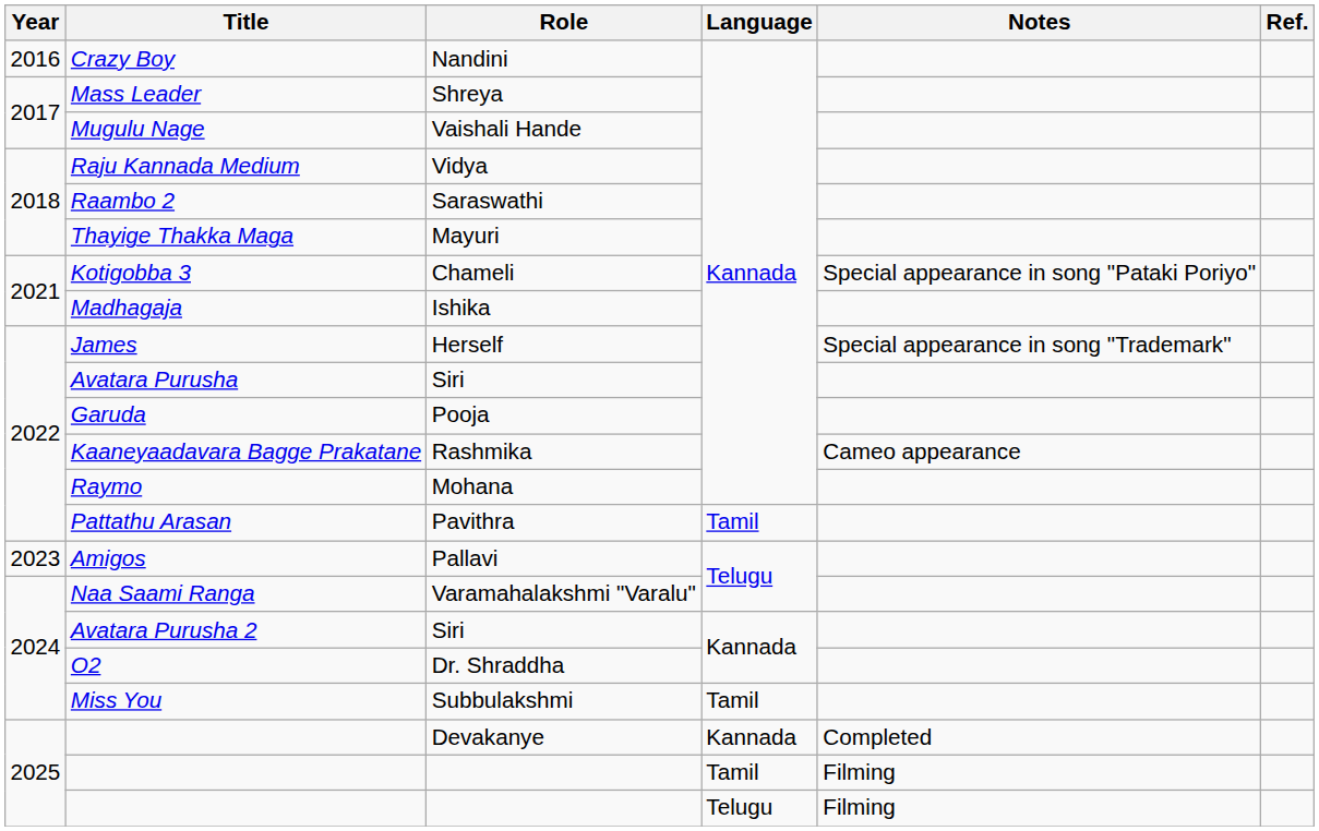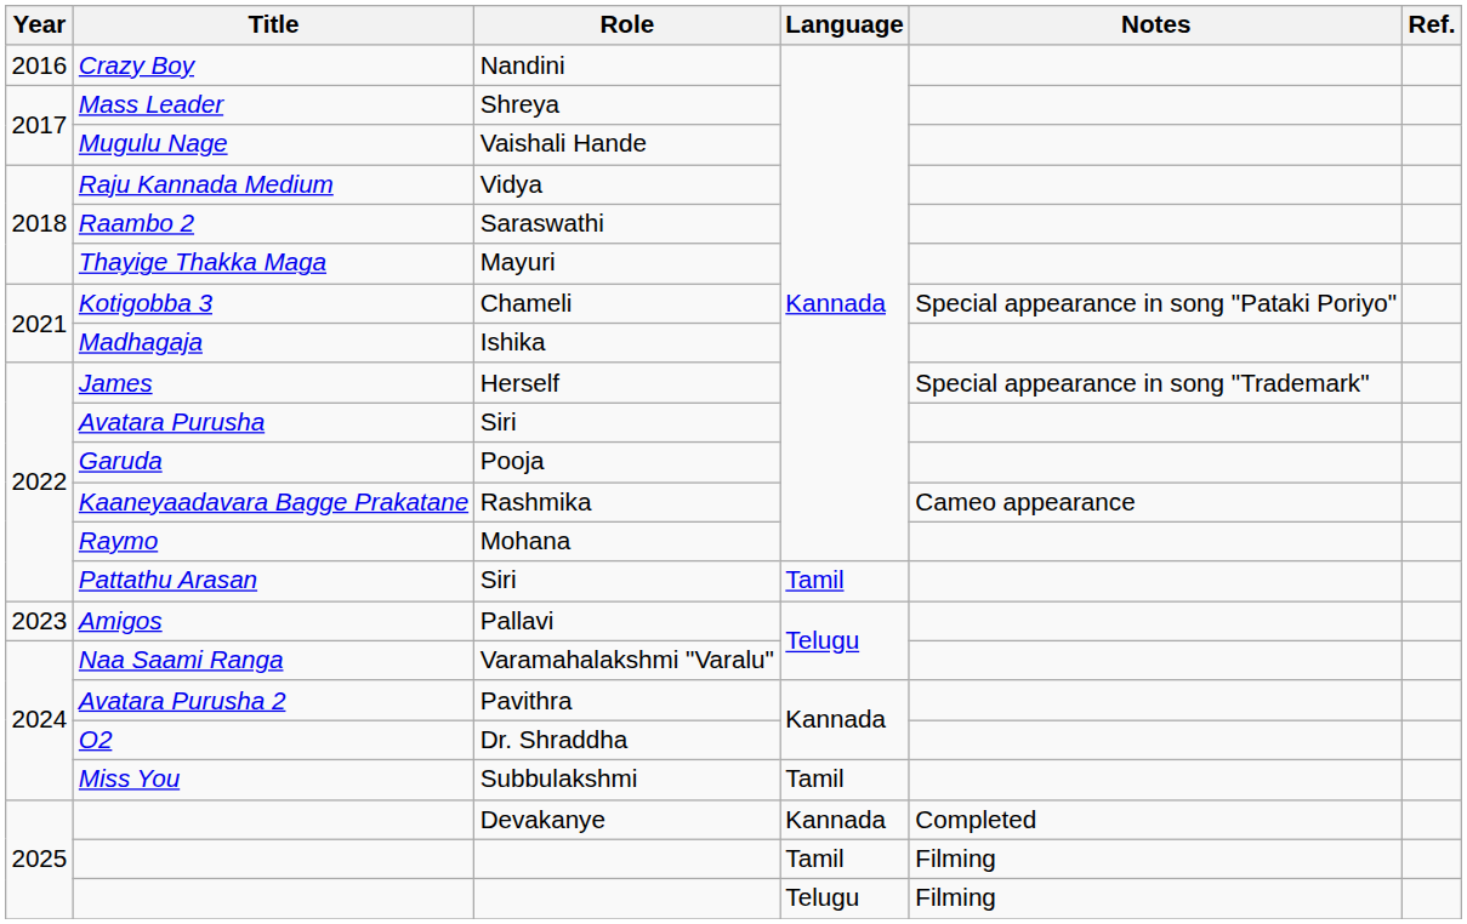 <table class="wikitable sortable">
 <tr>
 <th>Year</th>
 <th>Title</th>
 <th>Role</th>
 <th>Language</th>
 <th class="unsortable">Notes</th>
 <th class="unsortable">Ref.</th>
 </tr>
 <tr>
 <td>2016</td>
 <td><em><a href='#'>Crazy Boy</a></em></td>
 <td>Nandini</td>
 <td rowspan="13"><a href='#'>Kannada</a></td>
 <td></td>
 <td></td>
 </tr>
 <tr>
 <td rowspan=2>2017</td>
 <td><em><a href='#'>Mass Leader</a></em></td>
 <td>Shreya</td>
 <td></td>
 <td></td>
 </tr>
 <tr>
 <td><em><a href='#'>Mugulu Nage</a></em></td>
 <td>Vaishali Hande</td>
 <td></td>
 <td></td>
 </tr>
 <tr>
 <td rowspan=3>2018</td>
 <td><em><a href='#'>Raju Kannada Medium</a></em></td>
 <td>Vidya</td>
 <td></td>
 <td></td>
 </tr>
 <tr>
 <td><em><a href='#'>Raambo 2</a></em></td>
 <td>Saraswathi</td>
 <td></td>
 <td></td>
 </tr>
 <tr>
 <td><em><a href='#'>Thayige Thakka Maga</a></em></td>
 <td>Mayuri</td>
 <td></td>
 <td></td>
 </tr>
 <tr>
 <td rowspan=2>2021</td>
 <td><em><a href='#'>Kotigobba 3</a></em></td>
 <td>Chameli</td>
 <td>Special appearance in song "Pataki Poriyo"</td>
 <td></td>
 </tr>
 <tr>
 <td><em><a href='#'>Madhagaja</a></em></td>
 <td>Ishika</td>
 <td></td>
 <td></td>
 </tr>
 <tr>
 <td rowspan=6>2022</td>
 <td><em><a href='#'>James</a></em></td>
 <td>Herself</td>
 <td>Special appearance in song "Trademark"</td>
 <td></td>
 </tr>
 <tr>
 <td><em><a href='#'>Avatara Purusha</a></em></td>
 <td>Siri</td>
 <td></td>
 <td></td>
 </tr>
 <tr>
 <td><em><a href='#'>Garuda</a></em></td>
 <td>Pooja</td>
 <td></td>
 <td></td>
 </tr>
 <tr>
 <td><em><a href='#'>Kaaneyaadavara Bagge Prakatane</a></em></td>
 <td>Rashmika</td>
 <td>Cameo appearance</td>
 <td></td>
 </tr>
 <tr>
 <td><em><a href='#'>Raymo</a></em></td>
 <td>Mohana</td>
 <td></td>
 <td></td>
 </tr>
 <tr>
 <td><em><a href='#'>Pattathu Arasan</a></em></td>
-<td>Pavithra</td>
+<td>Siri</td>
 <td><a href='#'>Tamil</a></td>
 <td></td>
 <td></td>
 </tr>
 <tr>
 <td>2023</td>
 <td><em><a href='#'>Amigos</a></em></td>
 <td>Pallavi</td>
 <td rowspan="2"><a href='#'>Telugu</a></td>
 <td></td>
 <td></td>
 </tr>
 <tr>
 <td rowspan="4">2024</td>
 <td><em><a href='#'>Naa Saami Ranga</a></em></td>
 <td>Varamahalakshmi "Varalu"</td>
 <td></td>
 <td></td>
 </tr>
 <tr>
 <td><em><a href='#'>Avatara Purusha 2</a></em></td>
-<td>Siri</td>
+<td>Pavithra</td>
 <td rowspan="2">Kannada</td>
 <td></td>
 <td></td>
 </tr>
 <tr>
 <td><a href='#'><em>O2</em></a></td>
 <td>Dr. Shraddha</td>
 <td></td>
 <td></td>
 </tr>
 <tr>
 <td><em><a href='#'>Miss You</a></em></td>
 <td>Subbulakshmi</td>
 <td>Tamil</td>
 <td></td>
 <td></td>
 </tr>
 <tr>
 <td rowspan="3">2025</td>
 <td></td>
 <td>Devakanye</td>
 <td>Kannada</td>
 <td>Completed</td>
 <td></td>
 </tr>
 <tr>
 <td></td>
 <td></td>
 <td>Tamil</td>
 <td>Filming</td>
 <td></td>
 </tr>
 <tr>
 <td></td>
 <td></td>
 <td>Telugu</td>
 <td>Filming</td>
 <td></td>
 </tr>
 </table>
